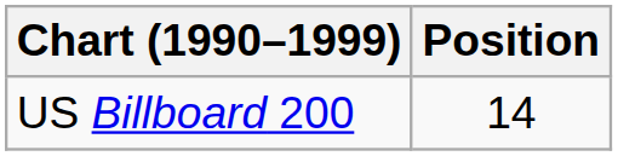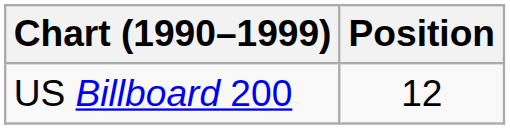 <table class="wikitable">
 <tr>
 <th>Chart (1990–1999)</th>
 <th>Position</th>
 </tr>
 <tr>
 <td>US <a href='#'><em>Billboard</em> 200</a></td>
-<td style="text-align:center;">14</td>
+<td style="text-align:center;">12</td>
 </tr>
 </table>
